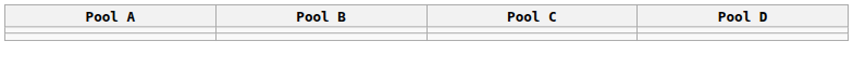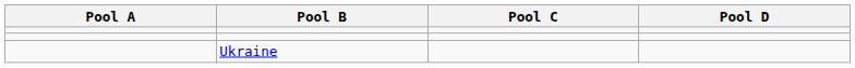 <table class="wikitable" width=800>
 <tr>
 <th width=25%>Pool A</th>
 <th width=25%>Pool B</th>
 <th width=25%>Pool C</th>
 <th width=25%>Pool D</th>
 </tr>
 <tr>
 <td></td>
 <td></td>
 <td></td>
 <td></td>
 </tr>
 <tr>
 <td></td>
 <td></td>
 <td></td>
 <td></td>
 </tr>
+<tr>
+<td></td>
+<td> <a href='#'>Ukraine</a></td>
+<td></td>
+<td></td>
+</tr>
 </table>
